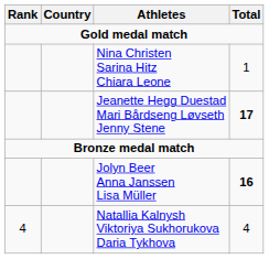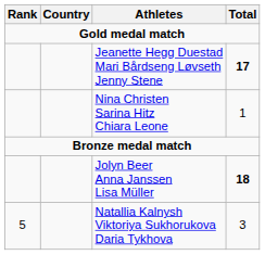 <table class="wikitable" style="text-align:center">
 <tr>
 <th>Rank</th>
 <th>Country</th>
 <th>Athletes</th>
 <th>Total</th>
 </tr>
 <tr>
 <td colspan=4><strong>Gold medal match</strong></td>
 </tr>
 <tr>
 <td></td>
 <td align=left></td>
-<td align=left><a href='#'>Nina Christen</a><br><a href='#'>Sarina Hitz</a><br><a href='#'>Chiara Leone</a></td>
-<td>1</td>
+<td align=left><a href='#'>Jeanette Hegg Duestad</a><br><a href='#'>Mari Bårdseng Løvseth</a><br><a href='#'>Jenny Stene</a></td>
+<td><strong>17</strong></td>
 </tr>
 <tr>
 <td></td>
 <td align=left></td>
-<td align=left><a href='#'>Jeanette Hegg Duestad</a><br><a href='#'>Mari Bårdseng Løvseth</a><br><a href='#'>Jenny Stene</a></td>
-<td><strong>17</strong></td>
+<td align=left><a href='#'>Nina Christen</a><br><a href='#'>Sarina Hitz</a><br><a href='#'>Chiara Leone</a></td>
+<td>1</td>
 </tr>
 <tr>
 <td colspan=4><strong>Bronze medal match</strong></td>
 </tr>
 <tr>
 <td></td>
 <td align=left></td>
 <td align=left><a href='#'>Jolyn Beer</a><br><a href='#'>Anna Janssen</a><br><a href='#'>Lisa Müller</a></td>
-<td><strong>16</strong></td>
+<td><strong>18</strong></td>
 </tr>
 <tr>
-<td>4</td>
+<td>5</td>
 <td align=left></td>
 <td align=left><a href='#'>Natallia Kalnysh</a><br><a href='#'>Viktoriya Sukhorukova</a><br><a href='#'>Daria Tykhova</a></td>
-<td>4</td>
+<td>3</td>
 </tr>
 </table>
